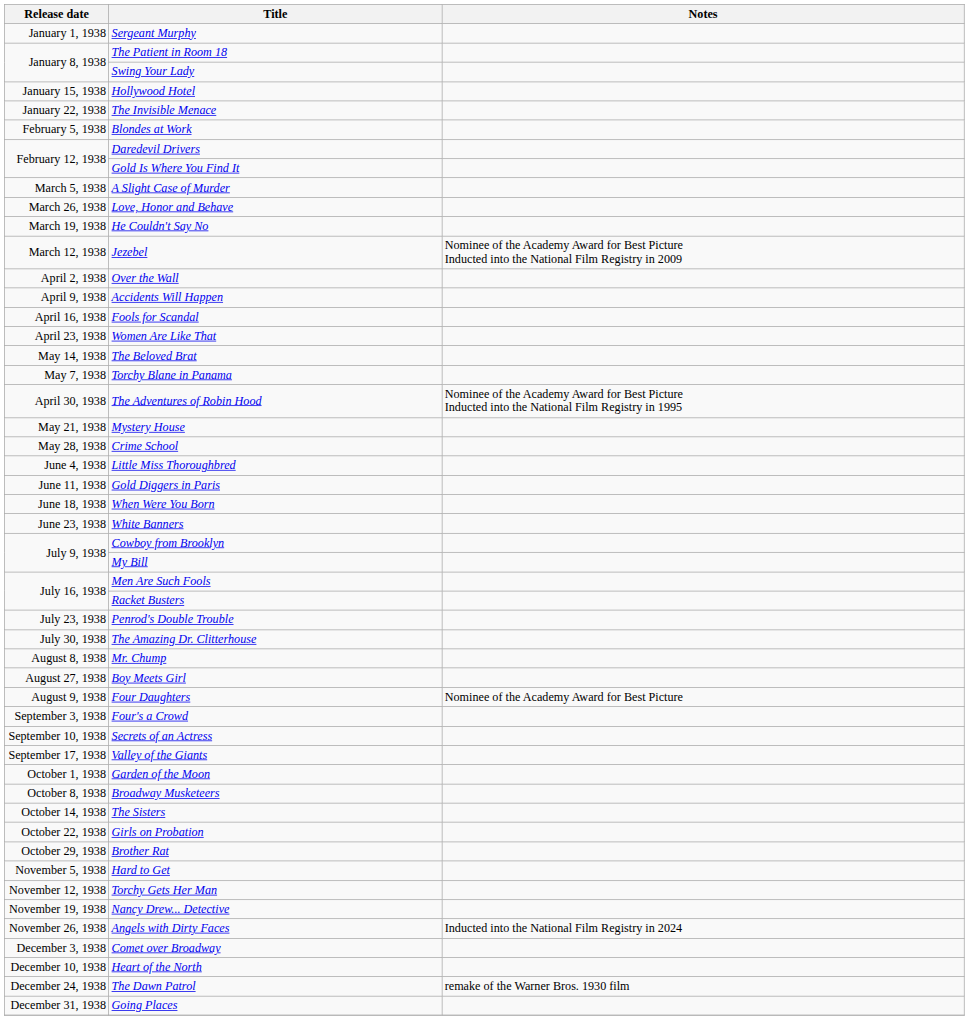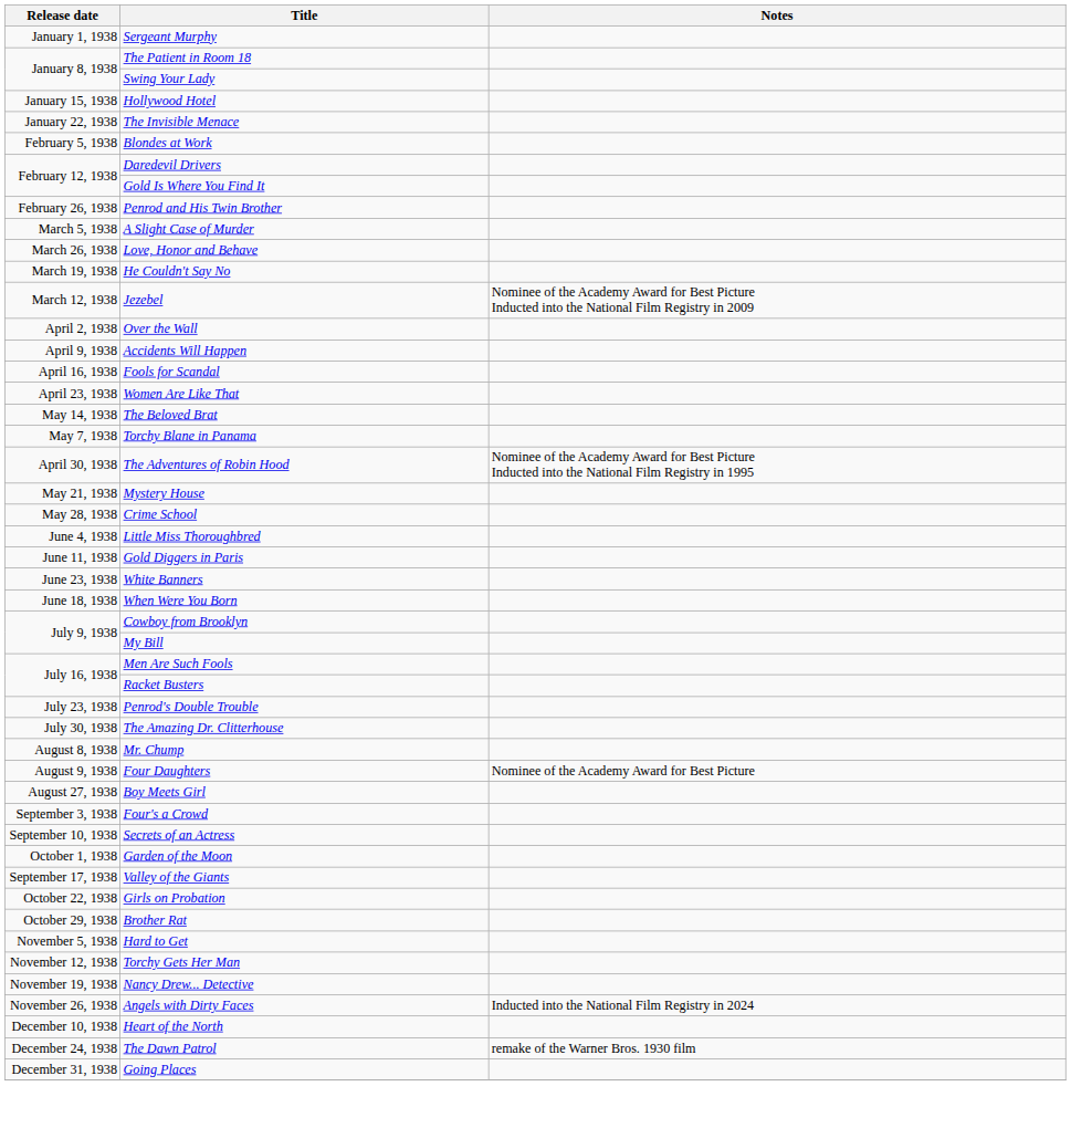 <table class="wikitable sortable" style="width:100%;">
 <tr>
 <th scope="col" style="width:130px;">Release date</th>
 <th>Title</th>
 <th>Notes</th>
 </tr>
 <tr>
 <td style="text-align:right;">January 1, 1938</td>
 <td><em><a href='#'>Sergeant Murphy</a></em></td>
 <td></td>
 </tr>
 <tr>
 <td style="text-align:right;" rowspan="2">January 8, 1938</td>
 <td><em><a href='#'>The Patient in Room 18</a></em></td>
 <td></td>
 </tr>
 <tr>
 <td><em><a href='#'>Swing Your Lady</a></em></td>
 <td></td>
 </tr>
 <tr>
 <td style="text-align:right;">January 15, 1938</td>
 <td><em><a href='#'>Hollywood Hotel</a></em></td>
 <td></td>
 </tr>
 <tr>
 <td style="text-align:right;">January 22, 1938</td>
 <td><em><a href='#'>The Invisible Menace</a></em></td>
 <td></td>
 </tr>
 <tr>
 <td style="text-align:right;">February 5, 1938</td>
 <td><em><a href='#'>Blondes at Work</a></em></td>
 <td></td>
 </tr>
 <tr>
 <td style="text-align:right;" rowspan="2">February 12, 1938</td>
 <td><em><a href='#'>Daredevil Drivers</a></em></td>
 <td></td>
 </tr>
 <tr>
 <td><em><a href='#'>Gold Is Where You Find It</a></em></td>
+<td></td>
+</tr>
+<tr>
+<td style="text-align:right;">February 26, 1938</td>
+<td><em><a href='#'>Penrod and His Twin Brother</a></em></td>
 <td></td>
 </tr>
 <tr>
 <td style="text-align:right;">March 5, 1938</td>
 <td><em><a href='#'>A Slight Case of Murder</a></em></td>
 <td></td>
 </tr>
 <tr>
 <td style="text-align:right;">March 26, 1938</td>
 <td><em><a href='#'>Love, Honor and Behave</a></em></td>
 <td></td>
 </tr>
 <tr>
 <td style="text-align:right;">March 19, 1938</td>
 <td><em><a href='#'>He Couldn't Say No</a></em></td>
 <td></td>
 </tr>
 <tr>
 <td style="text-align:right;">March 12, 1938</td>
 <td><em><a href='#'>Jezebel</a></em></td>
 <td>Nominee of the Academy Award for Best Picture<br>Inducted into the National Film Registry in 2009</td>
 </tr>
 <tr>
 <td style="text-align:right;">April 2, 1938</td>
 <td><em><a href='#'>Over the Wall</a></em></td>
 <td></td>
 </tr>
 <tr>
 <td style="text-align:right;">April 9, 1938</td>
 <td><em><a href='#'>Accidents Will Happen</a></em></td>
 <td></td>
 </tr>
 <tr>
 <td style="text-align:right;">April 16, 1938</td>
 <td><em><a href='#'>Fools for Scandal</a></em></td>
 <td></td>
 </tr>
 <tr>
 <td style="text-align:right;">April 23, 1938</td>
 <td><em><a href='#'>Women Are Like That</a></em></td>
 <td></td>
 </tr>
 <tr>
 <td style="text-align:right;">May 14, 1938</td>
 <td><em><a href='#'>The Beloved Brat</a></em></td>
 <td></td>
 </tr>
 <tr>
 <td style="text-align:right;">May 7, 1938</td>
 <td><em><a href='#'>Torchy Blane in Panama</a></em></td>
 <td></td>
 </tr>
 <tr>
 <td style="text-align:right;">April 30, 1938</td>
 <td><em><a href='#'>The Adventures of Robin Hood</a></em></td>
 <td>Nominee of the Academy Award for Best Picture<br>Inducted into the National Film Registry in 1995</td>
 </tr>
 <tr>
 <td style="text-align:right;">May 21, 1938</td>
 <td><em><a href='#'>Mystery House</a></em></td>
 <td></td>
 </tr>
 <tr>
 <td style="text-align:right;">May 28, 1938</td>
 <td><em><a href='#'>Crime School</a></em></td>
 <td></td>
 </tr>
 <tr>
 <td style="text-align:right;">June 4, 1938</td>
 <td><em><a href='#'>Little Miss Thoroughbred</a></em></td>
 <td></td>
 </tr>
 <tr>
 <td style="text-align:right;">June 11, 1938</td>
 <td><em><a href='#'>Gold Diggers in Paris</a></em></td>
 <td></td>
 </tr>
 <tr>
-<td style="text-align:right;">June 18, 1938</td>
-<td><em><a href='#'>When Were You Born</a></em></td>
+<td style="text-align:right;">June 23, 1938</td>
+<td><em><a href='#'>White Banners</a></em></td>
 <td></td>
 </tr>
 <tr>
-<td style="text-align:right;">June 23, 1938</td>
-<td><em><a href='#'>White Banners</a></em></td>
+<td style="text-align:right;">June 18, 1938</td>
+<td><em><a href='#'>When Were You Born</a></em></td>
 <td></td>
 </tr>
 <tr>
 <td style="text-align:right;" rowspan="2">July 9, 1938</td>
 <td><em><a href='#'>Cowboy from Brooklyn</a></em></td>
 <td></td>
 </tr>
 <tr>
 <td><em><a href='#'>My Bill</a></em></td>
 <td></td>
 </tr>
 <tr>
 <td style="text-align:right;" rowspan="2">July 16, 1938</td>
 <td><em><a href='#'>Men Are Such Fools</a></em></td>
 <td></td>
 </tr>
 <tr>
 <td><em><a href='#'>Racket Busters</a></em></td>
 <td></td>
 </tr>
 <tr>
 <td style="text-align:right;">July 23, 1938</td>
 <td><em><a href='#'>Penrod's Double Trouble</a></em></td>
 <td></td>
 </tr>
 <tr>
 <td style="text-align:right;">July 30, 1938</td>
 <td><em><a href='#'>The Amazing Dr. Clitterhouse</a></em></td>
 <td></td>
 </tr>
 <tr>
 <td style="text-align:right;">August 8, 1938</td>
 <td><em><a href='#'>Mr. Chump</a></em></td>
 <td></td>
 </tr>
 <tr>
+<td style="text-align:right;">August 9, 1938</td>
+<td><em><a href='#'>Four Daughters</a></em></td>
+<td>Nominee of the Academy Award for Best Picture</td>
+</tr>
+<tr>
 <td style="text-align:right;">August 27, 1938</td>
 <td><em><a href='#'>Boy Meets Girl</a></em></td>
 <td></td>
-</tr>
-<tr>
-<td style="text-align:right;">August 9, 1938</td>
-<td><em><a href='#'>Four Daughters</a></em></td>
-<td>Nominee of the Academy Award for Best Picture</td>
 </tr>
 <tr>
 <td style="text-align:right;">September 3, 1938</td>
 <td><em><a href='#'>Four's a Crowd</a></em></td>
 <td></td>
 </tr>
 <tr>
 <td style="text-align:right;">September 10, 1938</td>
 <td><em><a href='#'>Secrets of an Actress</a></em></td>
 <td></td>
 </tr>
 <tr>
-<td style="text-align:right;">September 17, 1938</td>
-<td><em><a href='#'>Valley of the Giants</a></em></td>
-<td></td>
-</tr>
-<tr>
 <td style="text-align:right;">October 1, 1938</td>
 <td><em><a href='#'>Garden of the Moon</a></em></td>
 <td></td>
 </tr>
 <tr>
-<td style="text-align:right;">October 8, 1938</td>
-<td><em><a href='#'>Broadway Musketeers</a></em></td>
-<td></td>
-</tr>
-<tr>
-<td style="text-align:right;">October 14, 1938</td>
-<td><em><a href='#'>The Sisters</a></em></td>
+<td style="text-align:right;">September 17, 1938</td>
+<td><em><a href='#'>Valley of the Giants</a></em></td>
 <td></td>
 </tr>
 <tr>
 <td style="text-align:right;">October 22, 1938</td>
 <td><em><a href='#'>Girls on Probation</a></em></td>
 <td></td>
 </tr>
 <tr>
 <td style="text-align:right;">October 29, 1938</td>
 <td><em><a href='#'>Brother Rat</a></em></td>
 <td></td>
 </tr>
 <tr>
 <td style="text-align:right;">November 5, 1938</td>
 <td><em><a href='#'>Hard to Get</a></em></td>
 <td></td>
 </tr>
 <tr>
 <td style="text-align:right;">November 12, 1938</td>
 <td><em><a href='#'>Torchy Gets Her Man</a></em></td>
 <td></td>
 </tr>
 <tr>
 <td style="text-align:right;">November 19, 1938</td>
 <td><em><a href='#'>Nancy Drew... Detective</a></em></td>
 <td></td>
 </tr>
 <tr>
 <td style="text-align:right;">November 26, 1938</td>
 <td><em><a href='#'>Angels with Dirty Faces</a></em></td>
 <td>Inducted into the National Film Registry in 2024</td>
 </tr>
 <tr>
-<td style="text-align:right;">December 3, 1938</td>
-<td><em><a href='#'>Comet over Broadway</a></em></td>
-<td></td>
-</tr>
-<tr>
 <td style="text-align:right;">December 10, 1938</td>
 <td><em><a href='#'>Heart of the North</a></em></td>
 <td></td>
 </tr>
 <tr>
 <td style="text-align:right;">December 24, 1938</td>
 <td><em><a href='#'>The Dawn Patrol</a></em></td>
 <td>remake of the Warner Bros. 1930 film</td>
 </tr>
 <tr>
 <td style="text-align:right;">December 31, 1938</td>
 <td><em><a href='#'>Going Places</a></em></td>
 <td></td>
 </tr>
 <tr>
 </tr>
 </table>
